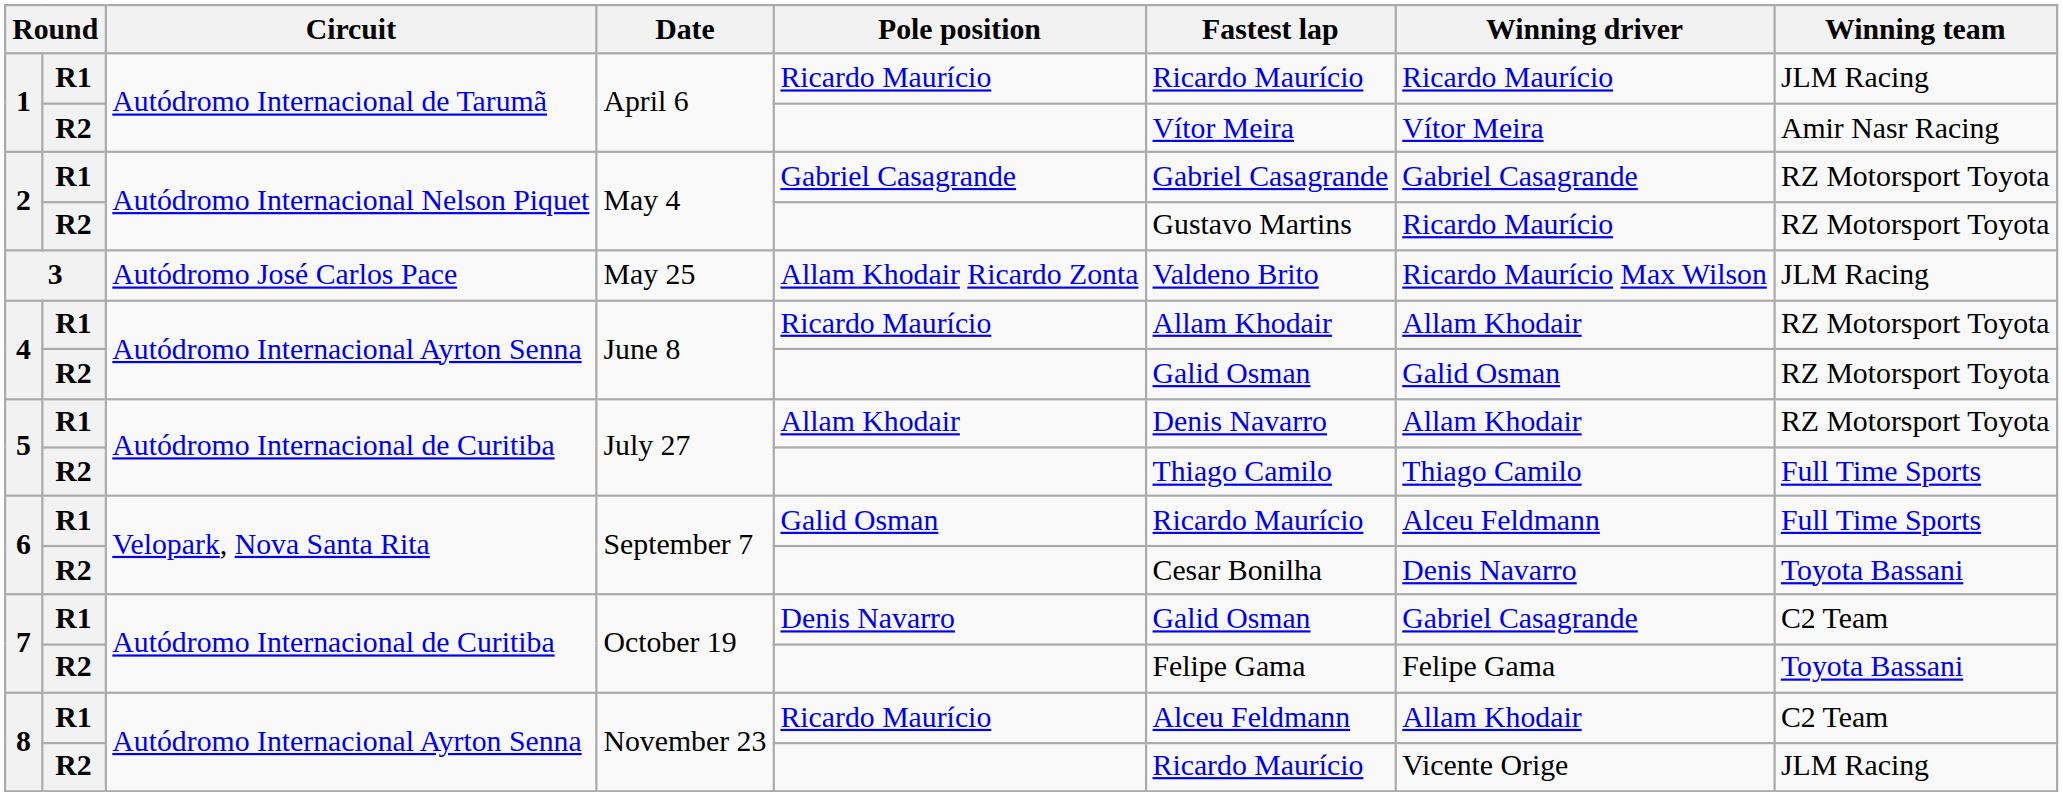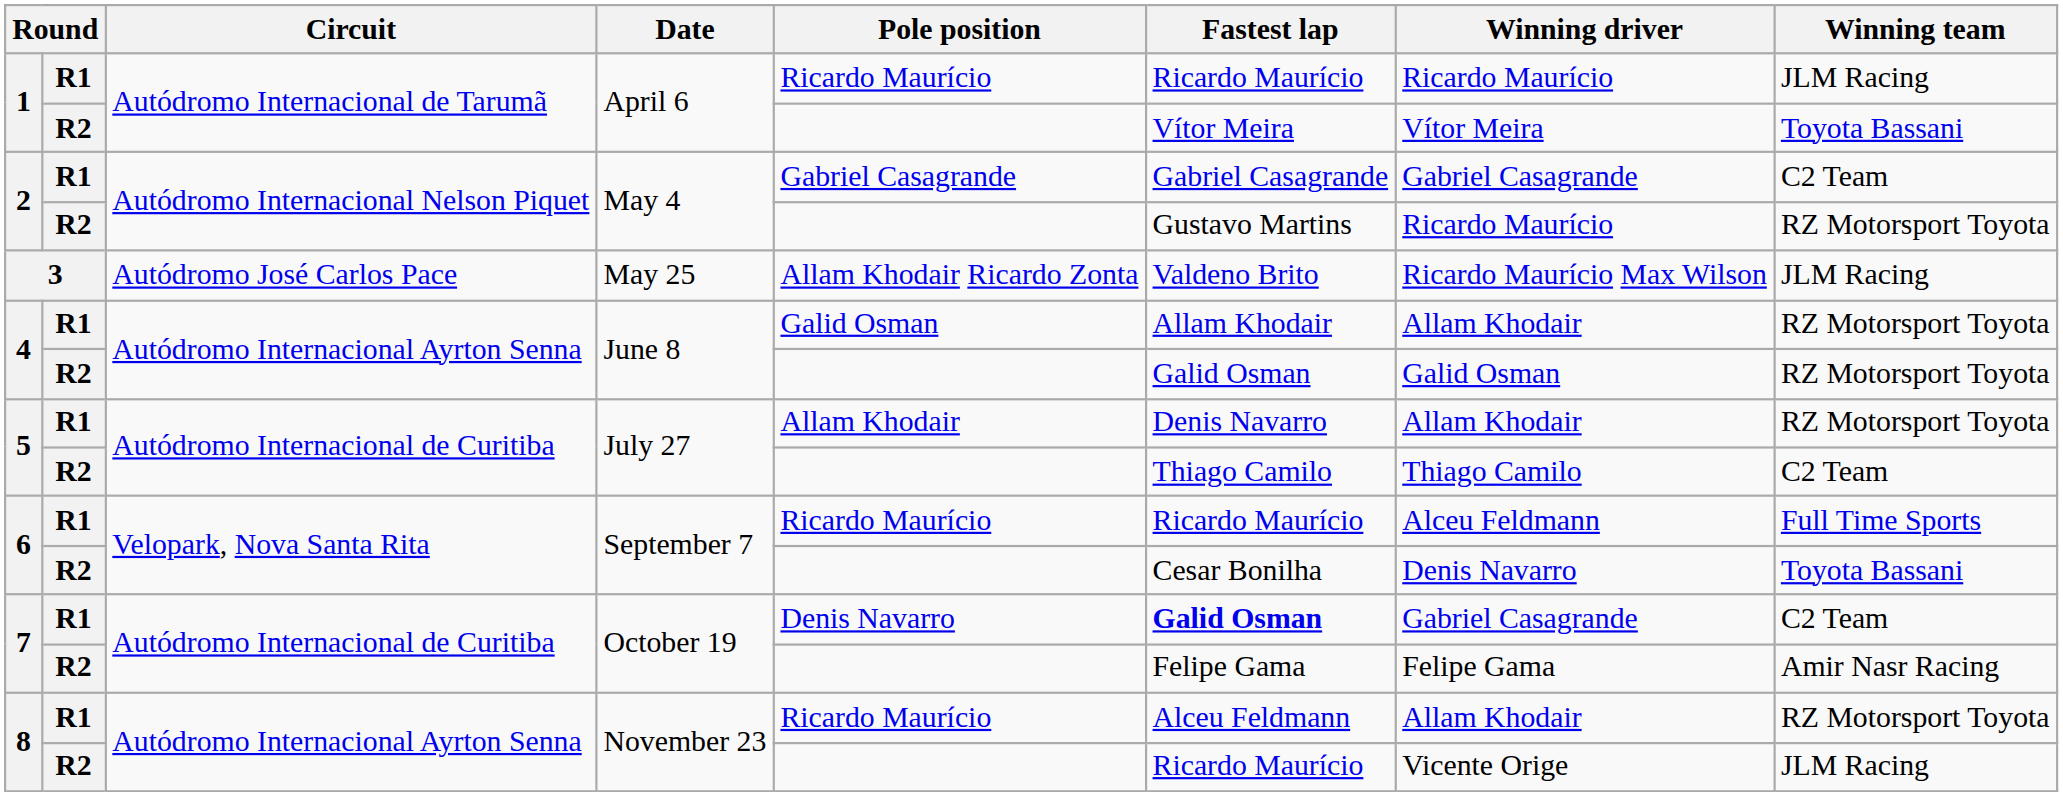 <table class="wikitable" style="font-size: 85%">
 <tr>
 <th colspan=2>Round</th>
 <th>Circuit</th>
 <th>Date</th>
 <th>Pole position</th>
 <th>Fastest lap</th>
 <th>Winning driver</th>
 <th>Winning team</th>
 </tr>
 <tr>
 <th rowspan=2>1</th>
 <th>R1</th>
 <td rowspan=2><a href='#'>Autódromo Internacional de Tarumã</a></td>
 <td rowspan=2>April 6</td>
 <td><a href='#'>Ricardo Maurício</a></td>
 <td><a href='#'>Ricardo Maurício</a></td>
 <td><a href='#'>Ricardo Maurício</a></td>
 <td>JLM Racing</td>
 </tr>
 <tr>
 <th>R2</th>
 <td></td>
 <td><a href='#'>Vítor Meira</a></td>
 <td><a href='#'>Vítor Meira</a></td>
-<td>Amir Nasr Racing</td>
+<td><a href='#'>Toyota Bassani</a></td>
 </tr>
 <tr>
 <th rowspan=2>2</th>
 <th>R1</th>
 <td rowspan=2><a href='#'>Autódromo Internacional Nelson Piquet</a></td>
 <td rowspan=2>May 4</td>
 <td><a href='#'>Gabriel Casagrande</a></td>
 <td><a href='#'>Gabriel Casagrande</a></td>
 <td><a href='#'>Gabriel Casagrande</a></td>
-<td>RZ Motorsport Toyota</td>
+<td>C2 Team</td>
 </tr>
 <tr>
 <th>R2</th>
 <td></td>
 <td>Gustavo Martins</td>
 <td><a href='#'>Ricardo Maurício</a></td>
 <td>RZ Motorsport Toyota</td>
 </tr>
 <tr>
 <th colspan=2>3</th>
 <td><a href='#'>Autódromo José Carlos Pace</a></td>
 <td>May 25</td>
 <td><a href='#'>Allam Khodair</a> <a href='#'>Ricardo Zonta</a></td>
 <td><a href='#'>Valdeno Brito</a></td>
 <td><a href='#'>Ricardo Maurício</a> <a href='#'>Max Wilson</a></td>
 <td>JLM Racing</td>
 </tr>
 <tr>
 <th rowspan=2>4</th>
 <th>R1</th>
 <td rowspan=2><a href='#'>Autódromo Internacional Ayrton Senna</a></td>
 <td rowspan=2>June 8</td>
-<td><a href='#'>Ricardo Maurício</a></td>
+<td><a href='#'>Galid Osman</a></td>
 <td><a href='#'>Allam Khodair</a></td>
 <td><a href='#'>Allam Khodair</a></td>
 <td>RZ Motorsport Toyota</td>
 </tr>
 <tr>
 <th>R2</th>
 <td></td>
 <td><a href='#'>Galid Osman</a></td>
 <td><a href='#'>Galid Osman</a></td>
 <td>RZ Motorsport Toyota</td>
 </tr>
 <tr>
 <th rowspan=2>5</th>
 <th>R1</th>
 <td rowspan=2><a href='#'>Autódromo Internacional de Curitiba</a></td>
 <td rowspan=2>July 27</td>
 <td><a href='#'>Allam Khodair</a></td>
 <td><a href='#'>Denis Navarro</a></td>
 <td><a href='#'>Allam Khodair</a></td>
 <td>RZ Motorsport Toyota</td>
 </tr>
 <tr>
 <th>R2</th>
 <td></td>
 <td><a href='#'>Thiago Camilo</a></td>
 <td><a href='#'>Thiago Camilo</a></td>
-<td><a href='#'>Full Time Sports</a></td>
+<td>C2 Team</td>
 </tr>
 <tr>
 <th rowspan=2>6</th>
 <th>R1</th>
 <td rowspan=2><a href='#'>Velopark</a>, <a href='#'>Nova Santa Rita</a></td>
 <td rowspan=2>September 7</td>
-<td><a href='#'>Galid Osman</a></td>
+<td><a href='#'>Ricardo Maurício</a></td>
 <td><a href='#'>Ricardo Maurício</a></td>
 <td><a href='#'>Alceu Feldmann</a></td>
 <td><a href='#'>Full Time Sports</a></td>
 </tr>
 <tr>
 <th>R2</th>
 <td></td>
 <td>Cesar Bonilha</td>
 <td><a href='#'>Denis Navarro</a></td>
 <td><a href='#'>Toyota Bassani</a></td>
 </tr>
 <tr>
 <th rowspan=2>7</th>
 <th>R1</th>
 <td rowspan=2><a href='#'>Autódromo Internacional de Curitiba</a></td>
 <td rowspan=2>October 19</td>
 <td><a href='#'>Denis Navarro</a></td>
-<td><a href='#'>Galid Osman</a></td>
+<td><strong><a href='#'>Galid Osman</a></strong></td>
 <td><a href='#'>Gabriel Casagrande</a></td>
 <td>C2 Team</td>
 </tr>
 <tr>
 <th>R2</th>
 <td></td>
 <td>Felipe Gama</td>
 <td>Felipe Gama</td>
-<td><a href='#'>Toyota Bassani</a></td>
+<td>Amir Nasr Racing</td>
 </tr>
 <tr>
 <th rowspan=2>8</th>
 <th>R1</th>
 <td rowspan=2><a href='#'>Autódromo Internacional Ayrton Senna</a></td>
 <td rowspan=2>November 23</td>
 <td><a href='#'>Ricardo Maurício</a></td>
 <td><a href='#'>Alceu Feldmann</a></td>
 <td><a href='#'>Allam Khodair</a></td>
-<td>C2 Team</td>
+<td>RZ Motorsport Toyota</td>
 </tr>
 <tr>
 <th>R2</th>
 <td></td>
 <td><a href='#'>Ricardo Maurício</a></td>
 <td>Vicente Orige</td>
 <td>JLM Racing</td>
 </tr>
 </table>
